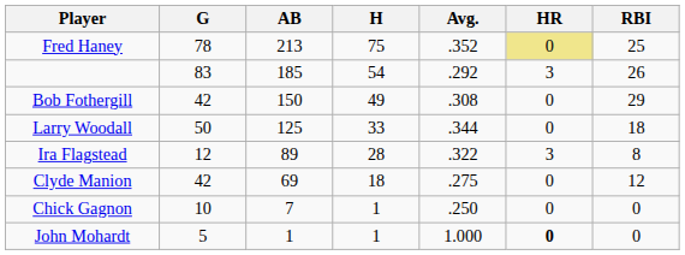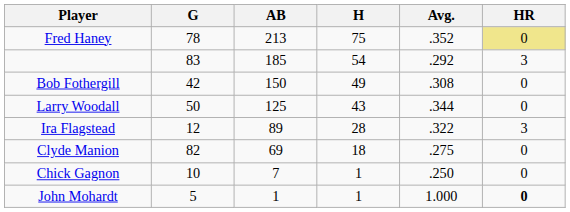 <table class="wikitable sortable">
 <tr>
 <th bgcolor="#DDDDFF" width="16%">Player</th>
 <th bgcolor="#DDDDFF" width="9%">G</th>
 <th bgcolor="#DDDDFF" width="9%">AB</th>
 <th bgcolor="#DDDDFF" width="9%">H</th>
 <th bgcolor="#DDDDFF" width="9%">Avg.</th>
 <th bgcolor="#DDDDFF" width="9%">HR</th>
-<th bgcolor="#DDDDFF" width="9%">RBI</th>
 </tr>
 <tr align="center">
 <td><a href='#'>Fred Haney</a></td>
 <td>78</td>
 <td>213</td>
 <td>75</td>
 <td>.352</td>
 <td style="background: khaki;">0</td>
-<td>25</td>
 </tr>
 <tr align="center">
 <td></td>
 <td>83</td>
 <td>185</td>
 <td>54</td>
 <td>.292</td>
 <td>3</td>
-<td>26</td>
 </tr>
 <tr align="center">
 <td><a href='#'>Bob Fothergill</a></td>
 <td>42</td>
 <td>150</td>
 <td>49</td>
 <td>.308</td>
 <td>0</td>
-<td>29</td>
 </tr>
 <tr align="center">
 <td><a href='#'>Larry Woodall</a></td>
 <td>50</td>
 <td>125</td>
-<td>33</td>
+<td>43</td>
 <td>.344</td>
 <td>0</td>
-<td>18</td>
 </tr>
 <tr align="center">
 <td><a href='#'>Ira Flagstead</a></td>
 <td>12</td>
 <td>89</td>
 <td>28</td>
 <td>.322</td>
 <td>3</td>
-<td>8</td>
 </tr>
 <tr align="center">
 <td><a href='#'>Clyde Manion</a></td>
-<td>42</td>
+<td>82</td>
 <td>69</td>
 <td>18</td>
 <td>.275</td>
 <td>0</td>
-<td>12</td>
 </tr>
 <tr align="center">
 <td><a href='#'>Chick Gagnon</a></td>
 <td>10</td>
 <td>7</td>
 <td>1</td>
 <td>.250</td>
-<td>0</td>
 <td>0</td>
 </tr>
 <tr align="center">
 <td><a href='#'>John Mohardt</a></td>
 <td>5</td>
 <td>1</td>
 <td>1</td>
 <td>1.000</td>
 <td><strong>0</strong></td>
-<td>0</td>
 </tr>
 </table>
